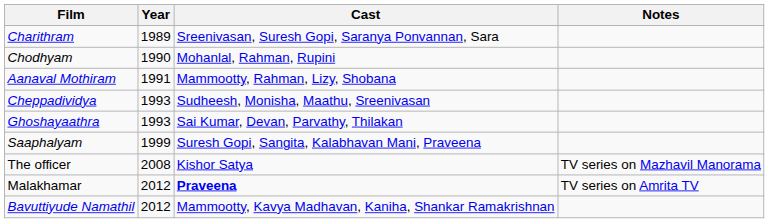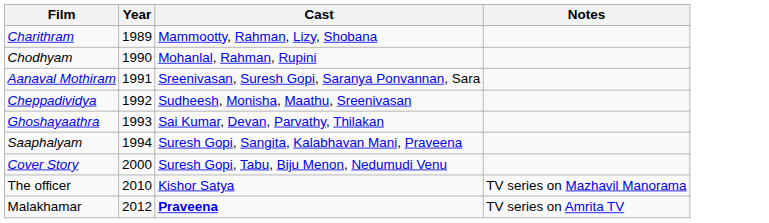 <table class="wikitable">
 <tr>
 <th>Film</th>
 <th>Year</th>
 <th>Cast</th>
 <th>Notes</th>
 </tr>
 <tr>
 <td><em><a href='#'>Charithram</a></em></td>
 <td>1989</td>
-<td><a href='#'>Sreenivasan</a>, <a href='#'>Suresh Gopi</a>, <a href='#'>Saranya Ponvannan</a>, Sara</td>
+<td><a href='#'>Mammootty</a>, <a href='#'>Rahman</a>, <a href='#'>Lizy</a>, <a href='#'>Shobana</a></td>
 <td></td>
 </tr>
 <tr>
 <td><em>Chodhyam</em></td>
 <td>1990</td>
 <td><a href='#'>Mohanlal</a>, <a href='#'>Rahman</a>, <a href='#'>Rupini</a></td>
 <td></td>
 </tr>
 <tr>
 <td><em><a href='#'>Aanaval Mothiram</a></em></td>
 <td>1991</td>
-<td><a href='#'>Mammootty</a>, <a href='#'>Rahman</a>, <a href='#'>Lizy</a>, <a href='#'>Shobana</a></td>
+<td><a href='#'>Sreenivasan</a>, <a href='#'>Suresh Gopi</a>, <a href='#'>Saranya Ponvannan</a>, Sara</td>
 <td></td>
 </tr>
 <tr>
 <td><em><a href='#'>Cheppadividya</a></em></td>
-<td>1993</td>
+<td>1992</td>
 <td><a href='#'>Sudheesh</a>, <a href='#'>Monisha</a>, <a href='#'>Maathu</a>, <a href='#'>Sreenivasan</a></td>
 <td></td>
 </tr>
 <tr>
 <td><em><a href='#'>Ghoshayaathra</a></em></td>
 <td>1993</td>
 <td><a href='#'>Sai Kumar</a>, <a href='#'>Devan</a>, <a href='#'>Parvathy</a>, <a href='#'>Thilakan</a></td>
 <td></td>
 </tr>
 <tr>
 <td><em>Saaphalyam</em></td>
-<td>1999</td>
+<td>1994</td>
 <td><a href='#'>Suresh Gopi</a>, <a href='#'>Sangita</a>, <a href='#'>Kalabhavan Mani</a>, <a href='#'>Praveena</a></td>
 <td></td>
 </tr>
 <tr>
+<td><em><a href='#'>Cover Story</a></em></td>
+<td>2000</td>
+<td><a href='#'>Suresh Gopi</a>, <a href='#'>Tabu</a>, <a href='#'>Biju Menon</a>, <a href='#'>Nedumudi Venu</a></td>
+<td></td>
+</tr>
+<tr>
 <td>The officer</td>
-<td>2008</td>
+<td>2010</td>
 <td><a href='#'>Kishor Satya</a></td>
 <td>TV series on <a href='#'>Mazhavil Manorama</a></td>
 </tr>
 <tr>
 <td>Malakhamar</td>
 <td>2012</td>
 <td><strong><a href='#'>Praveena</a></strong></td>
 <td>TV series on <a href='#'>Amrita TV</a></td>
 </tr>
-<tr>
-<td><em><a href='#'>Bavuttiyude Namathil</a></em></td>
-<td>2012</td>
-<td><a href='#'>Mammootty</a>, <a href='#'>Kavya Madhavan</a>, <a href='#'>Kaniha</a>, <a href='#'>Shankar Ramakrishnan</a></td>
-<td></td>
-</tr>
 </table>
